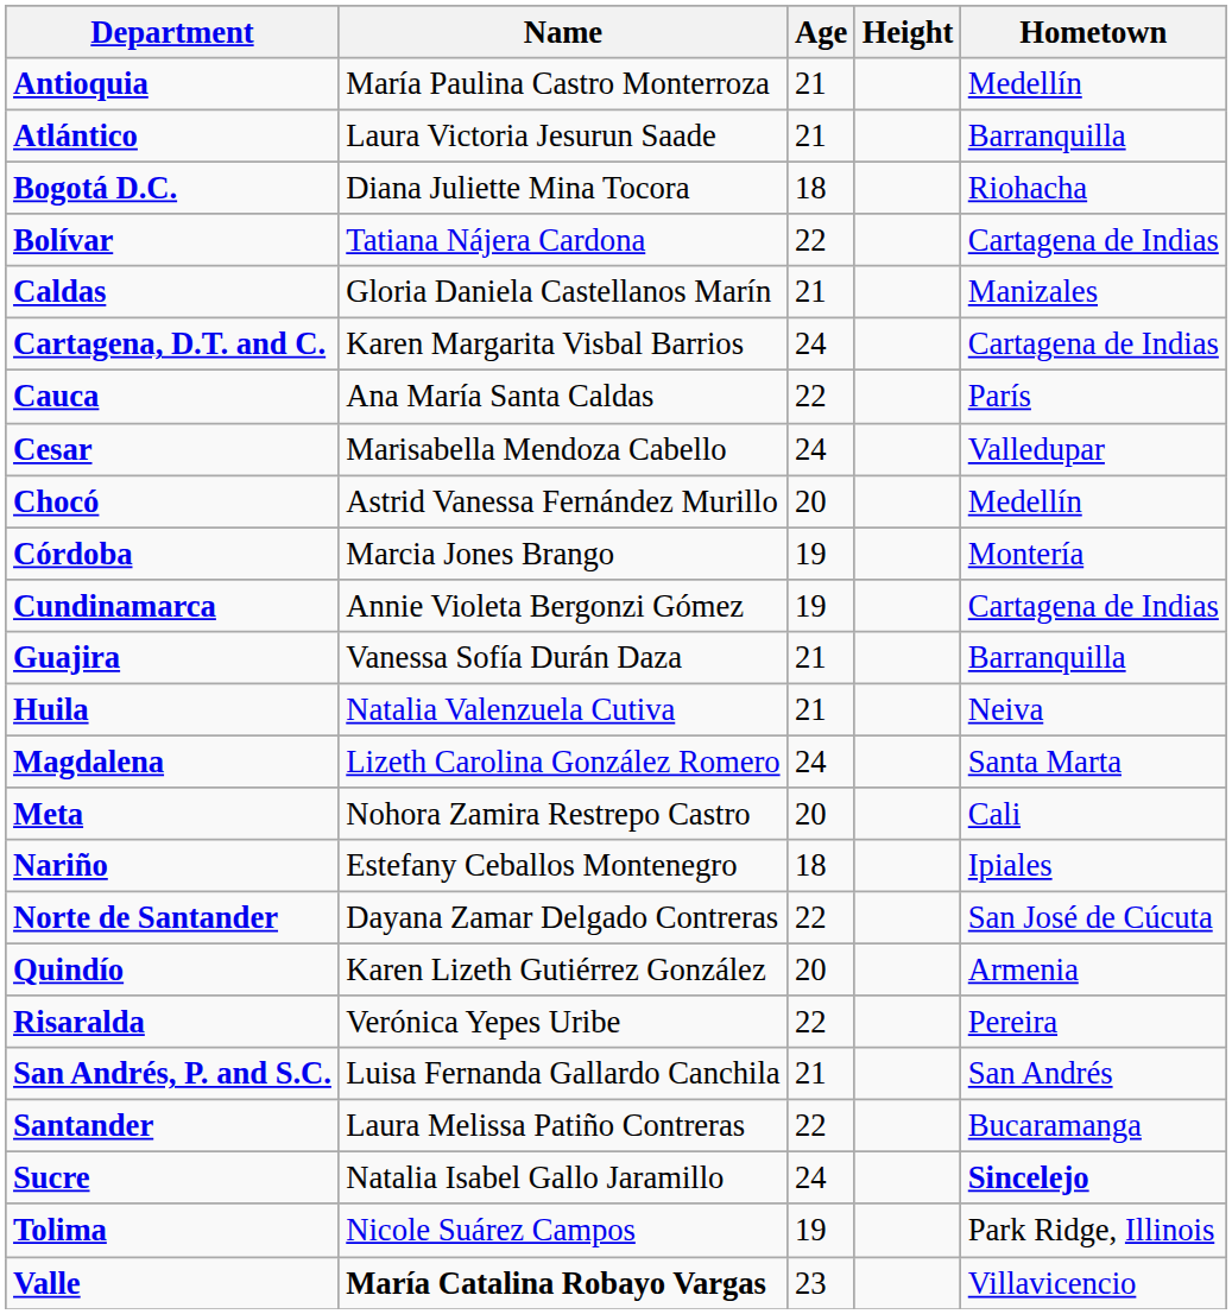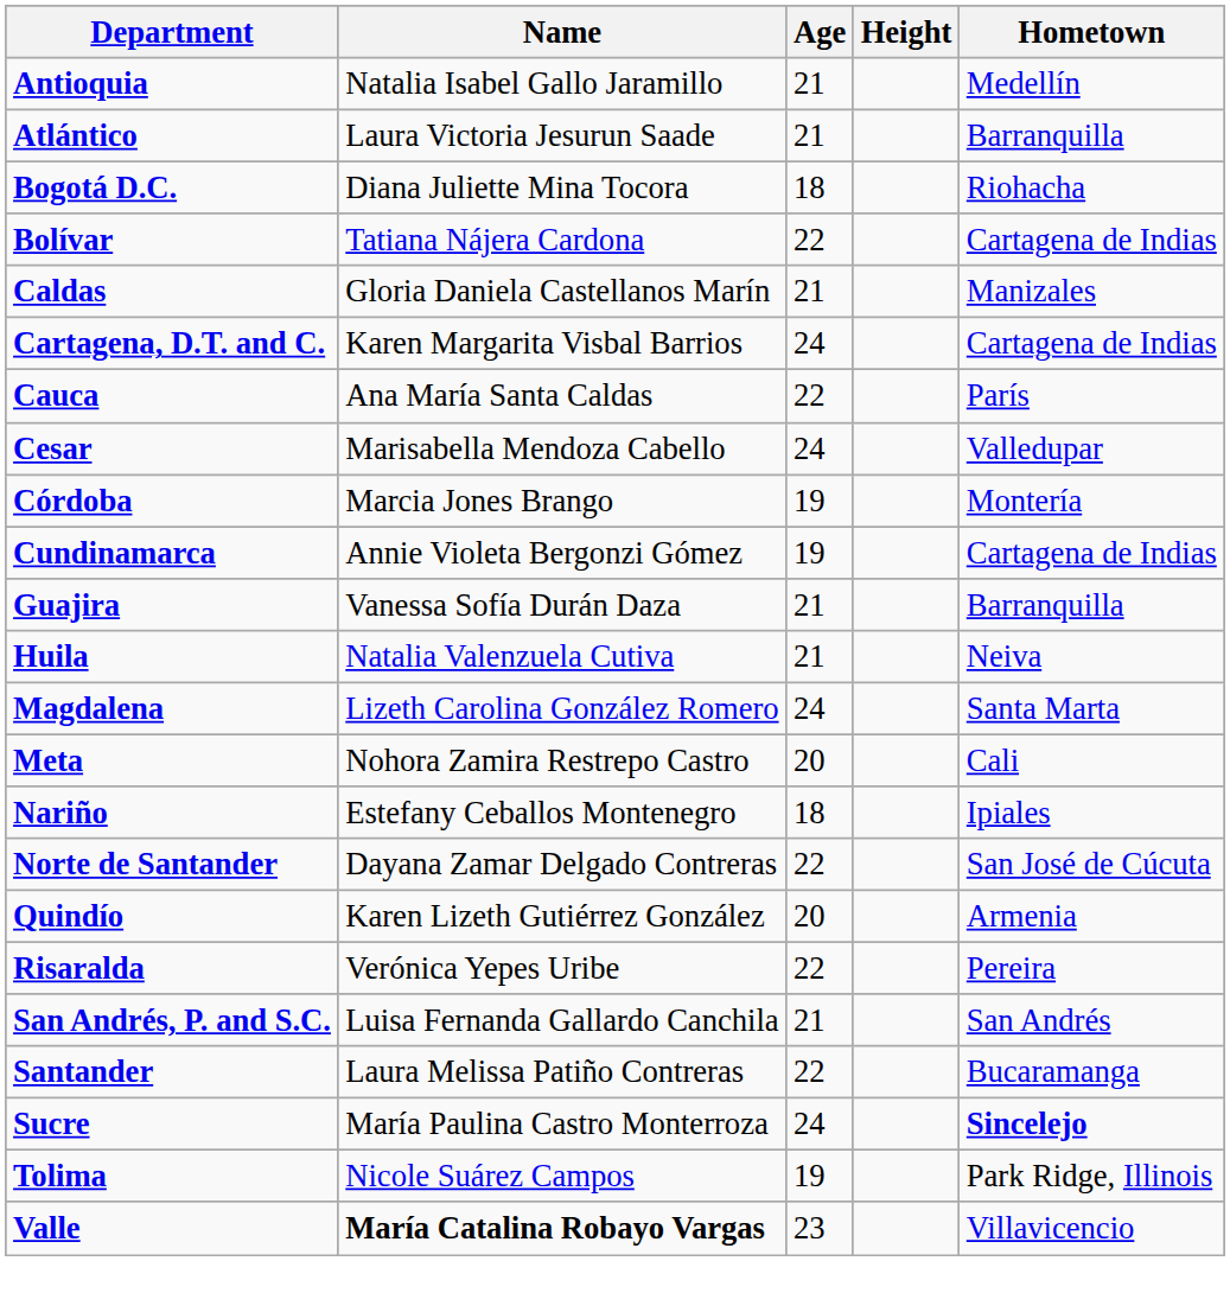 <table class="sortable wikitable" style="font-size: 95%;">
 <tr>
 <th><a href='#'>Department</a></th>
 <th>Name</th>
 <th>Age</th>
 <th>Height</th>
 <th>Hometown</th>
 </tr>
 <tr>
 <td><strong> <a href='#'>Antioquia</a></strong></td>
-<td>María Paulina Castro Monterroza</td>
+<td>Natalia Isabel Gallo Jaramillo</td>
 <td>21</td>
 <td></td>
 <td><a href='#'>Medellín</a></td>
 </tr>
 <tr>
 <td><strong> <a href='#'>Atlántico</a></strong></td>
 <td>Laura Victoria Jesurun Saade</td>
 <td>21</td>
 <td></td>
 <td><a href='#'>Barranquilla</a></td>
 </tr>
 <tr>
 <td><strong> <a href='#'>Bogotá D.C.</a></strong></td>
 <td>Diana Juliette Mina Tocora</td>
 <td>18</td>
 <td></td>
 <td><a href='#'>Riohacha</a></td>
 </tr>
 <tr>
 <td><strong> <a href='#'>Bolívar</a></strong></td>
 <td><a href='#'>Tatiana Nájera Cardona</a></td>
 <td>22</td>
 <td></td>
 <td><a href='#'>Cartagena de Indias</a></td>
 </tr>
 <tr>
 <td><strong> <a href='#'>Caldas</a></strong></td>
 <td>Gloria Daniela Castellanos Marín</td>
 <td>21</td>
 <td></td>
 <td><a href='#'>Manizales</a></td>
 </tr>
 <tr>
 <td><strong> <a href='#'>Cartagena, D.T. and C.</a></strong></td>
 <td>Karen Margarita Visbal Barrios</td>
 <td>24</td>
 <td></td>
 <td><a href='#'>Cartagena de Indias</a></td>
 </tr>
 <tr>
 <td><strong> <a href='#'>Cauca</a></strong></td>
 <td>Ana María Santa Caldas</td>
 <td>22</td>
 <td></td>
 <td><a href='#'>París</a></td>
 </tr>
 <tr>
 <td><strong> <a href='#'>Cesar</a></strong></td>
 <td>Marisabella Mendoza Cabello</td>
 <td>24</td>
 <td></td>
 <td><a href='#'>Valledupar</a></td>
-</tr>
-<tr>
-<td><strong> <a href='#'>Chocó</a></strong></td>
-<td>Astrid Vanessa Fernández Murillo</td>
-<td>20</td>
-<td></td>
-<td><a href='#'>Medellín</a></td>
 </tr>
 <tr>
 <td><strong> <a href='#'>Córdoba</a></strong></td>
 <td>Marcia Jones Brango</td>
 <td>19</td>
 <td></td>
 <td><a href='#'>Montería</a></td>
 </tr>
 <tr>
 <td><strong> <a href='#'>Cundinamarca</a></strong></td>
 <td>Annie Violeta Bergonzi Gómez</td>
 <td>19</td>
 <td></td>
 <td><a href='#'>Cartagena de Indias</a></td>
 </tr>
 <tr>
 <td><strong> <a href='#'>Guajira</a></strong></td>
 <td>Vanessa Sofía Durán Daza</td>
 <td>21</td>
 <td></td>
 <td><a href='#'>Barranquilla</a></td>
 </tr>
 <tr>
 <td><strong> <a href='#'>Huila</a></strong></td>
 <td><a href='#'>Natalia Valenzuela Cutiva</a></td>
 <td>21</td>
 <td></td>
 <td><a href='#'>Neiva</a></td>
 </tr>
 <tr>
 <td><strong> <a href='#'>Magdalena</a></strong></td>
 <td><a href='#'>Lizeth Carolina González Romero</a></td>
 <td>24</td>
 <td></td>
 <td><a href='#'>Santa Marta</a></td>
 </tr>
 <tr>
 <td><strong> <a href='#'>Meta</a></strong></td>
 <td>Nohora Zamira Restrepo Castro</td>
 <td>20</td>
 <td></td>
 <td><a href='#'>Cali</a></td>
 </tr>
 <tr>
 <td><strong> <a href='#'>Nariño</a></strong></td>
 <td>Estefany Ceballos Montenegro</td>
 <td>18</td>
 <td></td>
 <td><a href='#'>Ipiales</a></td>
 </tr>
 <tr>
 <td><strong> <a href='#'>Norte de Santander</a></strong></td>
 <td>Dayana Zamar Delgado Contreras</td>
 <td>22</td>
 <td></td>
 <td><a href='#'>San José de Cúcuta</a></td>
 </tr>
 <tr>
 <td><strong> <a href='#'>Quindío</a></strong></td>
 <td>Karen Lizeth Gutiérrez González</td>
 <td>20</td>
 <td></td>
 <td><a href='#'>Armenia</a></td>
 </tr>
 <tr>
 <td><strong> <a href='#'>Risaralda</a></strong></td>
 <td>Verónica Yepes Uribe</td>
 <td>22</td>
 <td></td>
 <td><a href='#'>Pereira</a></td>
 </tr>
 <tr>
 <td><strong> <a href='#'>San Andrés, P. and S.C.</a></strong></td>
 <td>Luisa Fernanda Gallardo Canchila</td>
 <td>21</td>
 <td></td>
 <td><a href='#'>San Andrés</a></td>
 </tr>
 <tr>
 <td> <a href='#'><strong>Santander</strong></a></td>
 <td>Laura Melissa Patiño Contreras</td>
 <td>22</td>
 <td></td>
 <td><a href='#'>Bucaramanga</a></td>
 </tr>
 <tr>
 <td> <strong><a href='#'>Sucre</a></strong></td>
-<td>Natalia Isabel Gallo Jaramillo</td>
+<td>María Paulina Castro Monterroza</td>
 <td>24</td>
 <td></td>
 <td><strong><a href='#'>Sincelejo</a></strong></td>
 </tr>
 <tr>
 <td><strong> <a href='#'>Tolima</a></strong></td>
 <td><a href='#'>Nicole Suárez Campos</a></td>
 <td>19</td>
 <td></td>
 <td>Park Ridge, <a href='#'>Illinois</a></td>
 </tr>
 <tr>
 <td><strong> <a href='#'>Valle</a></strong></td>
 <td><strong>María Catalina Robayo Vargas</strong></td>
 <td>23</td>
 <td></td>
 <td><a href='#'>Villavicencio</a></td>
 </tr>
 </table>
